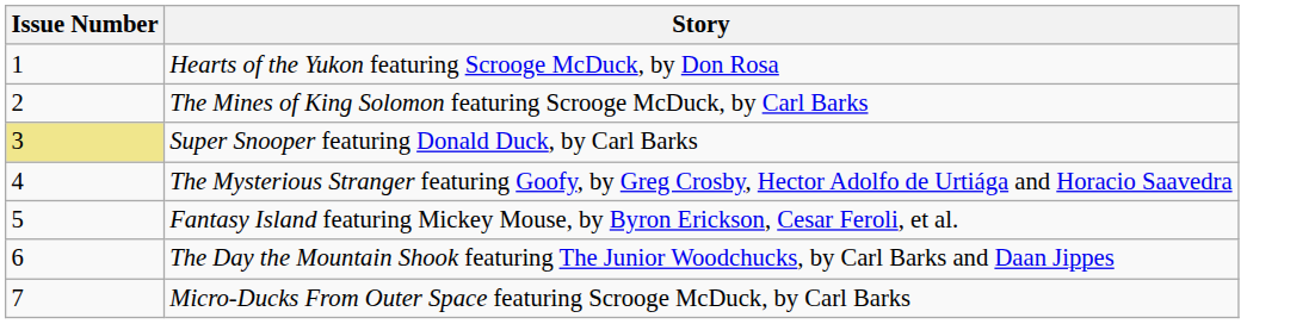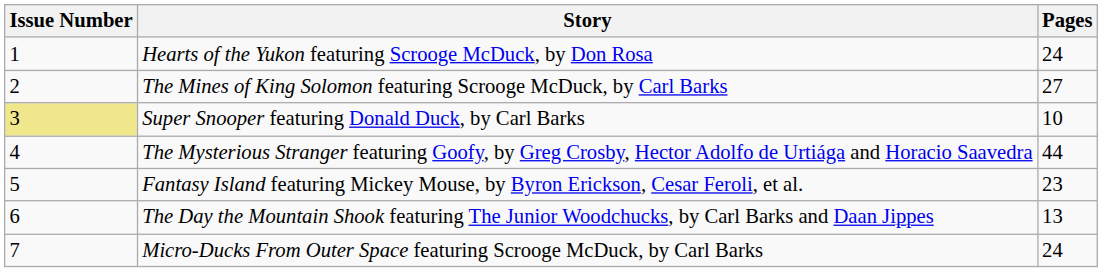 <table class="wikitable">
 <tr>
 <th>Issue Number</th>
 <th>Story</th>
+<th>Pages</th>
 </tr>
 <tr>
 <td>1</td>
 <td><em>Hearts of the Yukon</em> featuring <a href='#'>Scrooge McDuck</a>, by <a href='#'>Don Rosa</a></td>
+<td>24</td>
 </tr>
 <tr>
 <td>2</td>
 <td><em>The Mines of King Solomon</em> featuring Scrooge McDuck, by <a href='#'>Carl Barks</a></td>
+<td>27</td>
 </tr>
 <tr>
 <td style="background: khaki;">3</td>
 <td><em>Super Snooper</em> featuring <a href='#'>Donald Duck</a>, by Carl Barks</td>
+<td>10</td>
 </tr>
 <tr>
 <td>4</td>
 <td><em>The Mysterious Stranger</em> featuring <a href='#'>Goofy</a>, by <a href='#'>Greg Crosby</a>, <a href='#'>Hector Adolfo de Urtiága</a> and <a href='#'>Horacio Saavedra</a></td>
+<td>44</td>
 </tr>
 <tr>
 <td>5</td>
 <td><em>Fantasy Island</em> featuring Mickey Mouse, by <a href='#'>Byron Erickson</a>, <a href='#'>Cesar Feroli</a>, et al.</td>
+<td>23</td>
 </tr>
 <tr>
 <td>6</td>
 <td><em>The Day the Mountain Shook</em> featuring <a href='#'>The Junior Woodchucks</a>, by Carl Barks and <a href='#'>Daan Jippes</a></td>
+<td>13</td>
 </tr>
 <tr>
 <td>7</td>
 <td><em>Micro-Ducks From Outer Space</em> featuring Scrooge McDuck, by Carl Barks</td>
+<td>24</td>
 </tr>
 </table>
